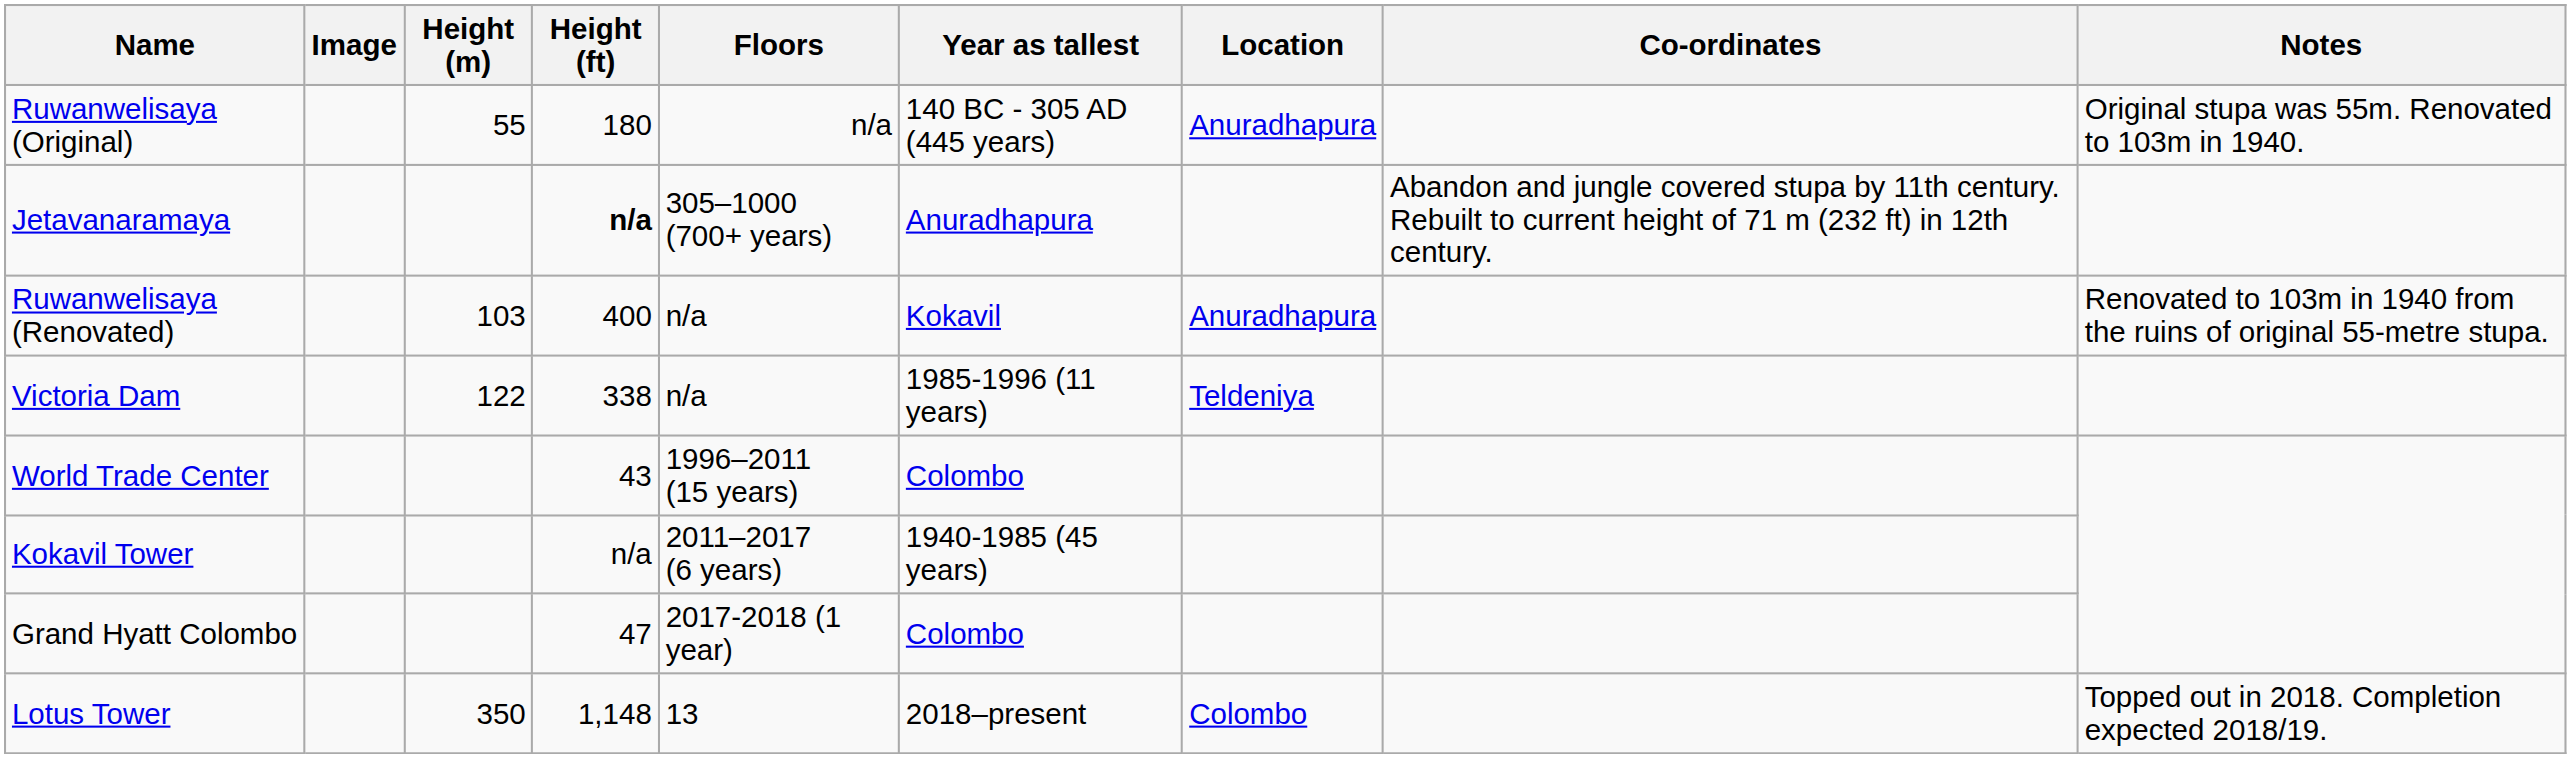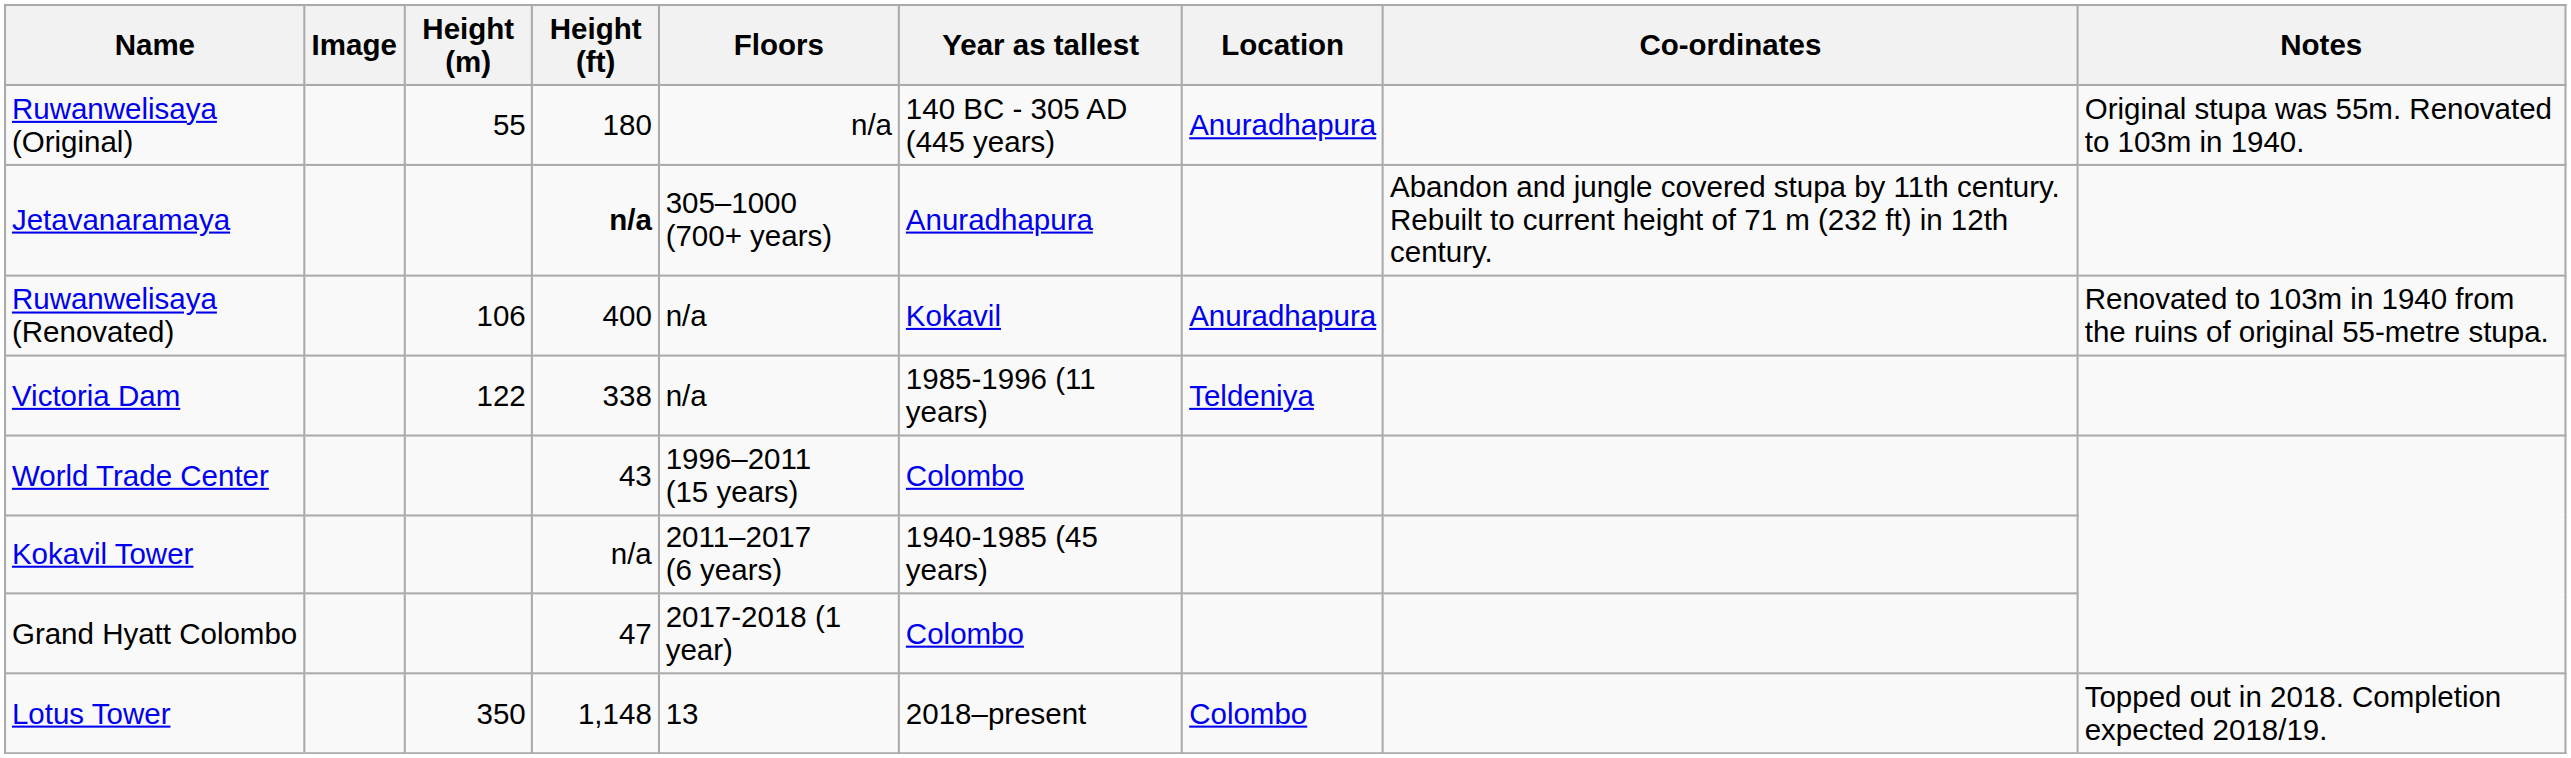 <table class="wikitable plainrowheaders sortable" style="font-size:90%; text-align:left;">
 <tr>
 <th scope="col">Name</th>
 <th scope="col" class="unsortable">Image</th>
 <th scope="col">Height (m)</th>
 <th scope="col">Height (ft)</th>
 <th scope="col">Floors</th>
 <th scope="col">Year as tallest</th>
 <th scope="col">Location</th>
 <th scope="col">Co-ordinates</th>
 <th>Notes</th>
 </tr>
 <tr>
 <td><a href='#'>Ruwanwelisaya</a> (Original)</td>
 <td></td>
 <td align="right">55</td>
 <td align="right">180</td>
 <td align="right">n/a</td>
 <td>140 BC - 305 AD (445 years)</td>
 <td><a href='#'>Anuradhapura</a></td>
 <td></td>
 <td>Original stupa was 55m. Renovated to 103m in 1940.</td>
 </tr>
 <tr>
 <td><a href='#'>Jetavanaramaya</a></td>
 <td align=center></td>
 <td></td>
 <td align=right><strong>n/a</strong></td>
 <td>305–1000 (700+ years)</td>
 <td><a href='#'>Anuradhapura</a></td>
 <td></td>
 <td>Abandon and jungle covered stupa by 11th century. Rebuilt to current height of 71 m (232 ft) in 12th century.</td>
 </tr>
 <tr>
 <td><a href='#'>Ruwanwelisaya</a> (Renovated)</td>
 <td></td>
-<td align="right">103</td>
+<td align="right">106</td>
 <td align="right">400</td>
 <td>n/a</td>
 <td><a href='#'>Kokavil</a></td>
 <td><a href='#'>Anuradhapura</a></td>
 <td></td>
 <td>Renovated to 103m in 1940 from the ruins of original 55-metre stupa.</td>
 </tr>
 <tr>
 <td><a href='#'>Victoria Dam</a></td>
 <td></td>
 <td align="right">122</td>
 <td align="right">338</td>
 <td>n/a</td>
 <td>1985-1996 (11 years)</td>
 <td><a href='#'>Teldeniya</a></td>
 <td></td>
 <td></td>
 </tr>
 <tr>
 <td><a href='#'>World Trade Center</a></td>
 <td></td>
 <td></td>
 <td align=right>43</td>
 <td>1996–2011 (15 years)</td>
 <td><a href='#'>Colombo</a></td>
 <td></td>
 <td></td>
 </tr>
 <tr>
 <td><a href='#'>Kokavil Tower</a></td>
 <td align=center></td>
 <td></td>
 <td align=right>n/a</td>
 <td>2011–2017 (6 years)</td>
 <td>1940-1985 (45 years)</td>
 <td></td>
 <td></td>
 </tr>
 <tr>
 <td>Grand Hyatt Colombo</td>
 <td></td>
 <td></td>
 <td align=right>47</td>
 <td>2017-2018 (1 year)</td>
 <td><a href='#'>Colombo</a></td>
 <td></td>
 <td></td>
 </tr>
 <tr>
 <td><a href='#'>Lotus Tower</a></td>
 <td></td>
 <td align="right">350</td>
 <td align="right">1,148</td>
 <td>13</td>
 <td>2018–present</td>
 <td><a href='#'>Colombo</a></td>
 <td></td>
 <td>Topped out in 2018. Completion expected 2018/19.</td>
 </tr>
 </table>
